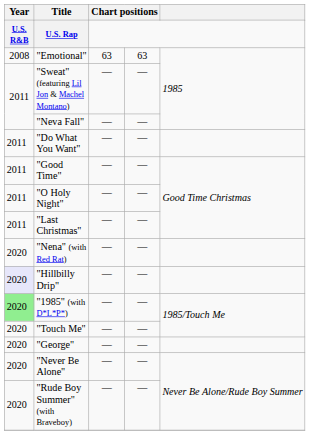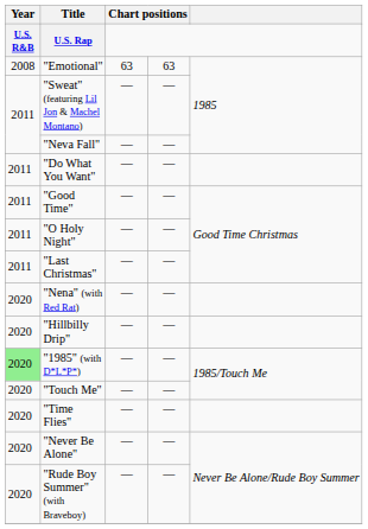 <table class="wikitable">
 <tr>
 <th rowspan="2">Year</th>
 <th rowspan="2">Title</th>
 <th colspan="2">Chart positions</th>
 <th rowspan="2"></th>
 </tr>
 <tr>
 </tr>
 <tr>
 <th align="center" width="40"><small><a href='#'>U.S. R&B</a></small></th>
 <th align="center" width="40"><small><a href='#'>U.S. Rap</a></small></th>
 </tr>
 <tr>
 <td align="center" rowspan="1">2008</td>
 <td align="left" valign="top">"Emotional"</td>
 <td align="center" valign="top">63</td>
 <td align="center" valign="top">63</td>
 <td align="left" rowspan="3"><em>1985</em></td>
 </tr>
 <tr>
 <td align="center" rowspan="2">2011</td>
 <td align="left" valign="top">"Sweat" <small>(featuring <a href='#'>Lil Jon</a> & <a href='#'>Machel Montano</a>)</small></td>
 <td align="center" valign="top">—</td>
 <td align="center" valign="top">—</td>
 </tr>
 <tr>
 <td align="left" valign="top">"Neva Fall"</td>
 <td align="center" valign="top">—</td>
 <td align="center" valign="top">—</td>
 </tr>
 <tr>
 <td>2011</td>
 <td>"Do What You Want"</td>
 <td align="center" valign="top">—</td>
 <td align="center" valign="top">—</td>
 </tr>
 <tr>
 <td>2011</td>
 <td>"Good Time"</td>
 <td align="center" valign="top">—</td>
 <td align="center" valign="top">—</td>
 <td rowspan="3"><em>Good Time Christmas</em></td>
 </tr>
 <tr>
 <td>2011</td>
 <td>"O Holy Night"</td>
 <td align="center" valign="top">—</td>
 <td align="center" valign="top">—</td>
 </tr>
 <tr>
 <td>2011</td>
 <td>"Last Christmas"</td>
 <td align="center" valign="top">—</td>
 <td align="center" valign="top">—</td>
 </tr>
 <tr>
 <td>2020</td>
 <td>"Nena" <small>(with <a href='#'>Red Rat</a>)</small></td>
 <td align="center" valign="top">—</td>
 <td align="center" valign="top">—</td>
 </tr>
 <tr>
-<td style="background: lavender;">2020</td>
+<td>2020</td>
 <td>"Hillbilly Drip"</td>
 <td align="center" valign="top">—</td>
 <td align="center" valign="top">—</td>
 <td></td>
 </tr>
 <tr>
 <td style="background: lightgreen;">2020</td>
 <td>"1985" <small>(with <a href='#'>D*L*P*</a>)</small></td>
 <td align="center" valign="top">—</td>
 <td align="center" valign="top">—</td>
 <td rowspan="2"><em>1985/Touch Me</em></td>
 </tr>
 <tr>
 <td>2020</td>
 <td>"Touch Me"</td>
 <td align="center" valign="top">—</td>
 <td align="center" valign="top">—</td>
 </tr>
 <tr>
 <td>2020</td>
-<td>"George"</td>
+<td>"Time Flies"</td>
 <td align="center" valign="top">—</td>
 <td align="center" valign="top">—</td>
 <td></td>
 </tr>
 <tr>
 <td>2020</td>
 <td>"Never Be Alone"</td>
 <td align="center" valign="top">—</td>
 <td align="center" valign="top">—</td>
 <td rowspan="2"><em>Never Be Alone/Rude Boy Summer</em></td>
 </tr>
 <tr>
 <td>2020</td>
 <td>"Rude Boy Summer" <small>(with Braveboy)</small></td>
 <td align="center" valign="top">—</td>
 <td align="center" valign="top">—</td>
 </tr>
 <tr>
 </tr>
 </table>
